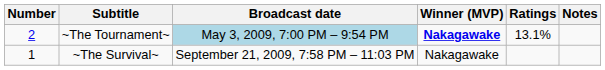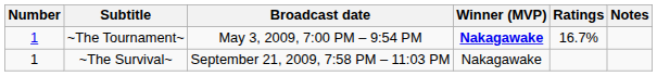 <table class="wikitable" style="text-align:center; margin:0 auto">
 <tr>
 <th>Number</th>
 <th>Subtitle</th>
 <th>Broadcast date</th>
 <th>Winner (MVP)</th>
 <th>Ratings</th>
 <th>Notes</th>
 </tr>
 <tr>
-<td><a href='#'>2</a></td>
+<td><a href='#'>1</a></td>
 <td>~The Tournament~</td>
-<td style="background: lightblue;">May 3, 2009, 7:00 PM – 9:54 PM</td>
+<td>May 3, 2009, 7:00 PM – 9:54 PM</td>
 <td><strong><a href='#'>Nakagawake</a></strong></td>
-<td>13.1%</td>
+<td>16.7%</td>
 <td></td>
 </tr>
 <tr>
 <td>1</td>
 <td>~The Survival~</td>
 <td>September 21, 2009, 7:58 PM – 11:03 PM</td>
 <td>Nakagawake</td>
 <td></td>
 <td></td>
 </tr>
 </table>
